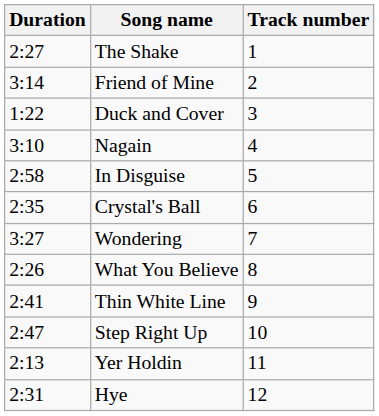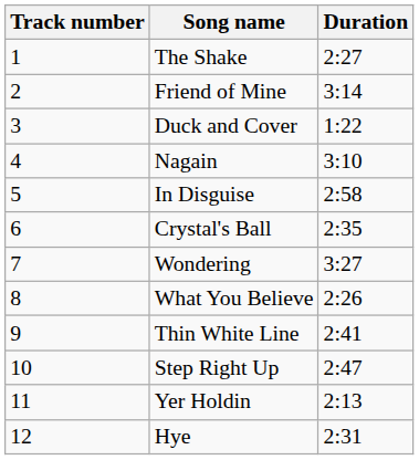 <table class="wikitable">
 <tr>
+<th>Track number</th>
+<th>Song name</th>
 <th>Duration</th>
-<th>Song name</th>
-<th>Track number</th>
 </tr>
 <tr>
+<td>1</td>
+<td>The Shake</td>
 <td>2:27</td>
-<td>The Shake</td>
-<td>1</td>
 </tr>
 <tr>
+<td>2</td>
+<td>Friend of Mine</td>
 <td>3:14</td>
-<td>Friend of Mine</td>
-<td>2</td>
 </tr>
 <tr>
+<td>3</td>
+<td>Duck and Cover</td>
 <td>1:22</td>
-<td>Duck and Cover</td>
-<td>3</td>
 </tr>
 <tr>
+<td>4</td>
+<td>Nagain</td>
 <td>3:10</td>
-<td>Nagain</td>
-<td>4</td>
 </tr>
 <tr>
+<td>5</td>
+<td>In Disguise</td>
 <td>2:58</td>
-<td>In Disguise</td>
-<td>5</td>
 </tr>
 <tr>
+<td>6</td>
+<td>Crystal's Ball</td>
 <td>2:35</td>
-<td>Crystal's Ball</td>
-<td>6</td>
 </tr>
 <tr>
+<td>7</td>
+<td>Wondering</td>
 <td>3:27</td>
-<td>Wondering</td>
-<td>7</td>
 </tr>
 <tr>
+<td>8</td>
+<td>What You Believe</td>
 <td>2:26</td>
-<td>What You Believe</td>
-<td>8</td>
 </tr>
 <tr>
+<td>9</td>
+<td>Thin White Line</td>
 <td>2:41</td>
-<td>Thin White Line</td>
-<td>9</td>
 </tr>
 <tr>
+<td>10</td>
+<td>Step Right Up</td>
 <td>2:47</td>
-<td>Step Right Up</td>
-<td>10</td>
 </tr>
 <tr>
+<td>11</td>
+<td>Yer Holdin</td>
 <td>2:13</td>
-<td>Yer Holdin</td>
-<td>11</td>
 </tr>
 <tr>
+<td>12</td>
+<td>Hye</td>
 <td>2:31</td>
-<td>Hye</td>
-<td>12</td>
 </tr>
 </table>
